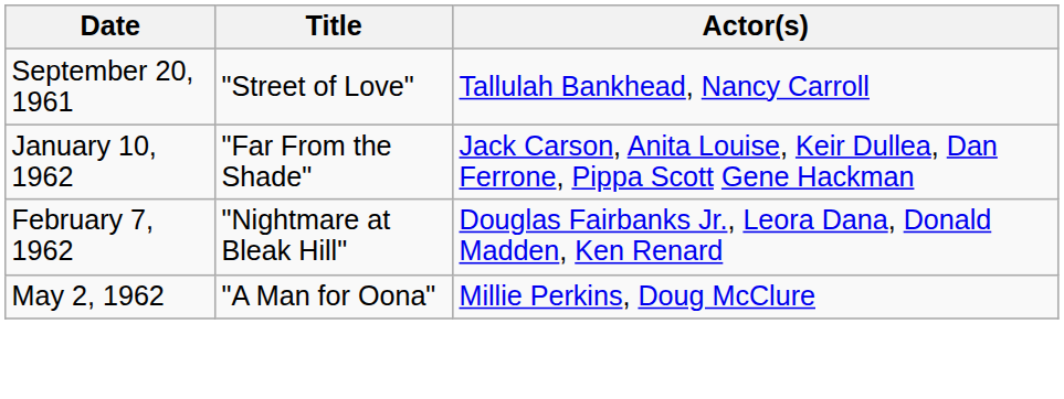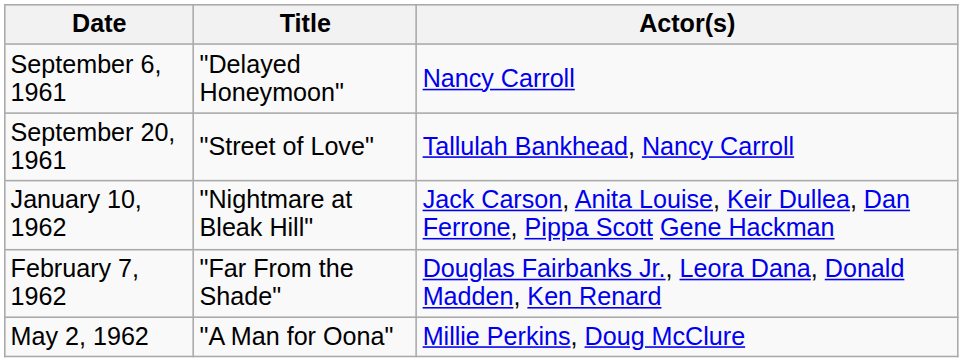 <table class="wikitable">
 <tr>
 <th>Date</th>
 <th>Title</th>
 <th>Actor(s)</th>
+</tr>
+<tr>
+<td>September 6, 1961</td>
+<td>"Delayed Honeymoon"</td>
+<td><a href='#'>Nancy Carroll</a></td>
 </tr>
 <tr>
 <td>September 20, 1961</td>
 <td>"Street of Love"</td>
 <td><a href='#'>Tallulah Bankhead</a>, <a href='#'>Nancy Carroll</a></td>
 </tr>
 <tr>
 <td>January 10, 1962</td>
-<td>"Far From the Shade"</td>
+<td>"Nightmare at Bleak Hill"</td>
 <td><a href='#'>Jack Carson</a>, <a href='#'>Anita Louise</a>, <a href='#'>Keir Dullea</a>, <a href='#'>Dan Ferrone</a>, <a href='#'>Pippa Scott</a> <a href='#'>Gene Hackman</a></td>
 </tr>
 <tr>
 <td>February 7, 1962</td>
-<td>"Nightmare at Bleak Hill"</td>
+<td>"Far From the Shade"</td>
 <td><a href='#'>Douglas Fairbanks Jr.</a>, <a href='#'>Leora Dana</a>, <a href='#'>Donald Madden</a>, <a href='#'>Ken Renard</a></td>
 </tr>
 <tr>
 <td>May 2, 1962</td>
 <td>"A Man for Oona"</td>
 <td><a href='#'>Millie Perkins</a>, <a href='#'>Doug McClure</a></td>
 </tr>
 </table>
